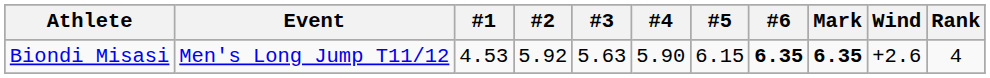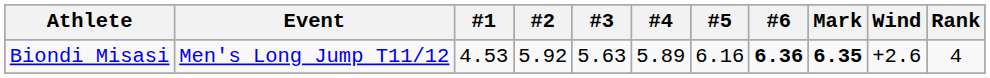 <table class="wikitable " style="font-size:90%">
 <tr align=center>
 <th>Athlete</th>
 <th>Event</th>
 <th>#1</th>
 <th>#2</th>
 <th>#3</th>
 <th>#4</th>
 <th>#5</th>
 <th>#6</th>
 <th>Mark</th>
 <th>Wind</th>
 <th>Rank</th>
 </tr>
 <tr align=center>
 <td align=left><a href='#'>Biondi Misasi</a></td>
 <td align=left><a href='#'>Men's Long Jump T11/12</a></td>
 <td>4.53</td>
 <td>5.92</td>
 <td>5.63</td>
-<td>5.90</td>
-<td>6.15</td>
-<td><strong>6.35</strong></td>
+<td>5.89</td>
+<td>6.16</td>
+<td><strong>6.36</strong></td>
 <td><strong>6.35</strong></td>
 <td>+2.6</td>
 <td>4</td>
 </tr>
 </table>
